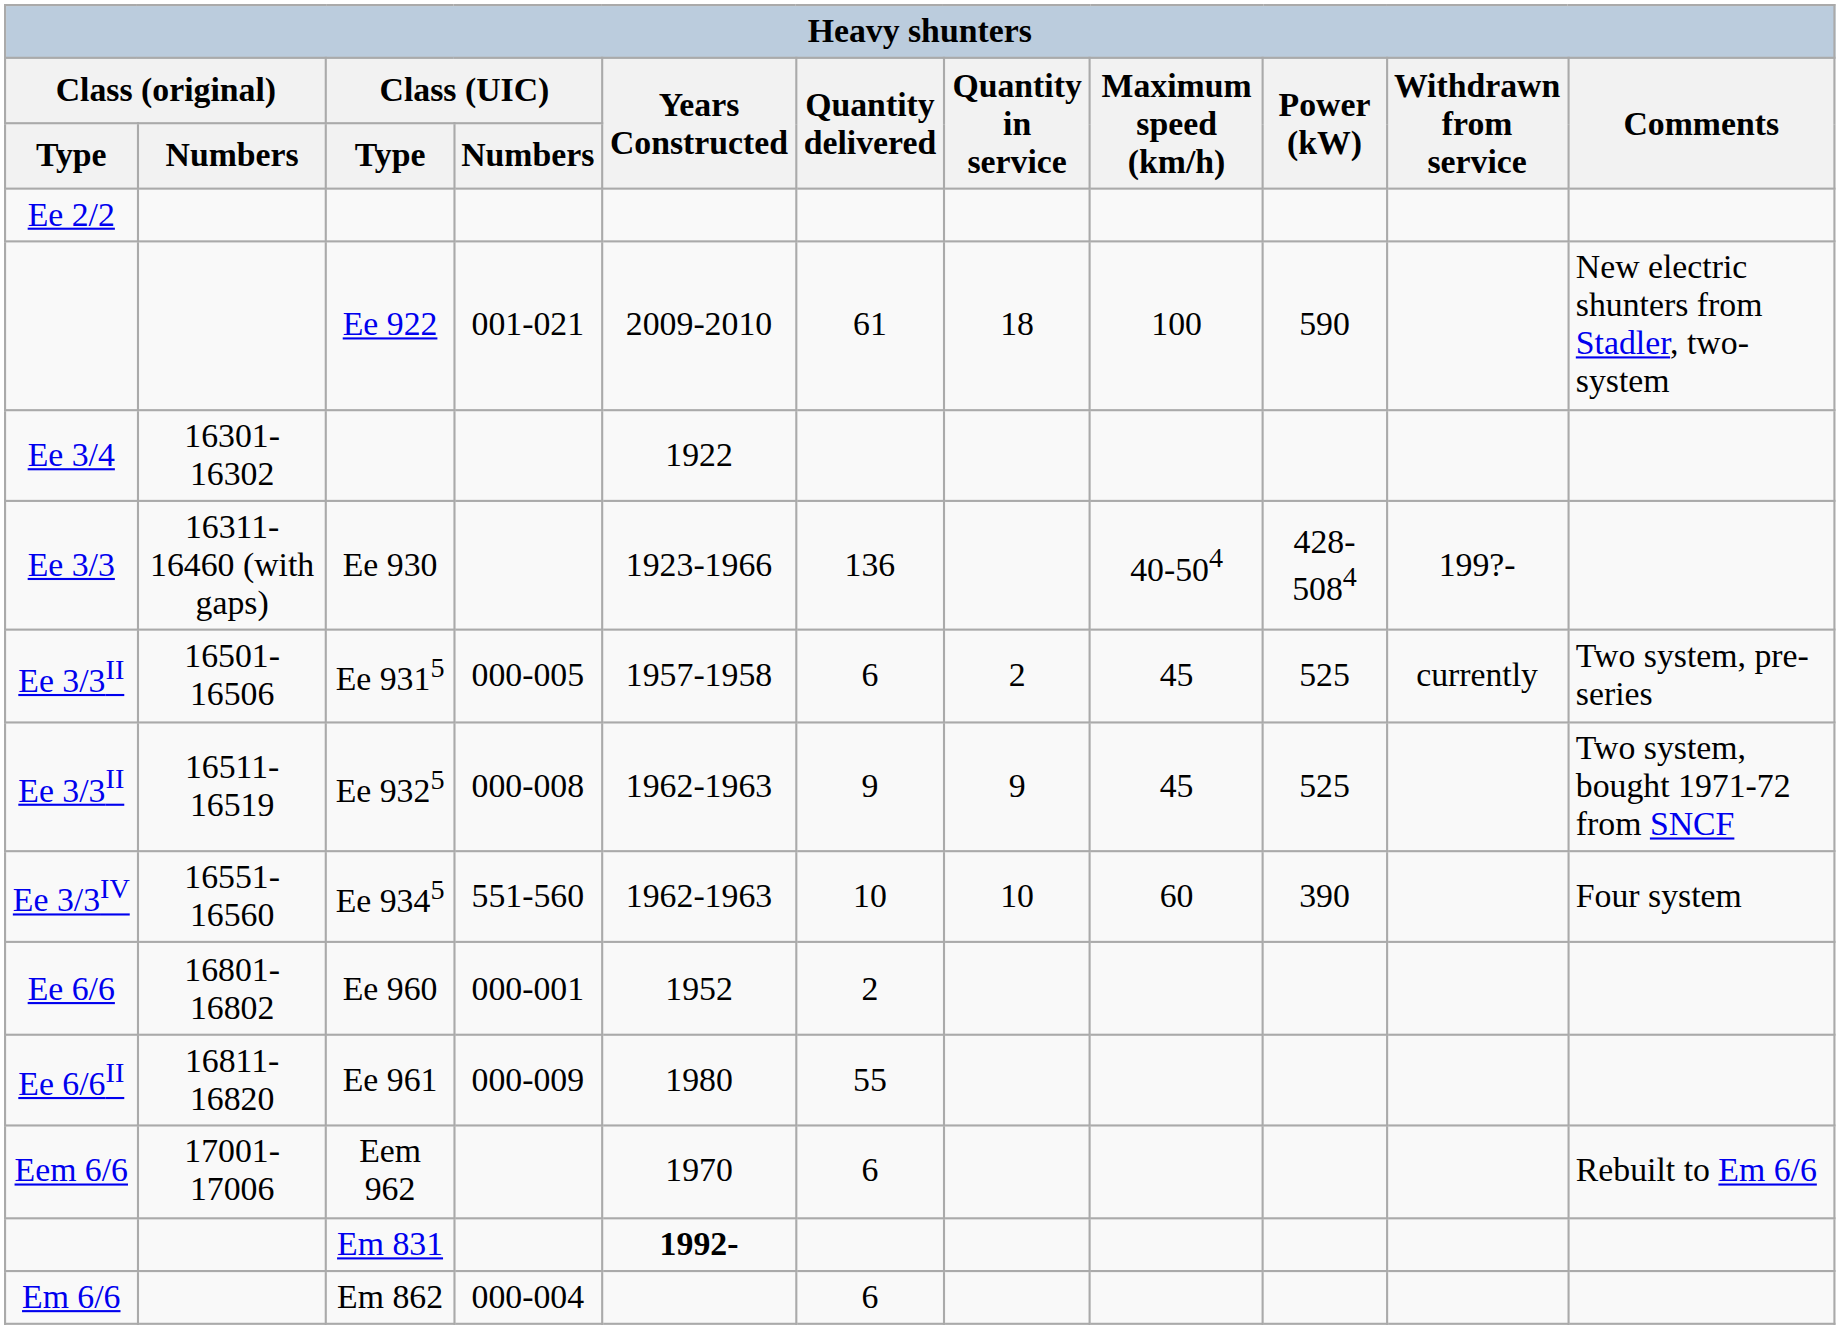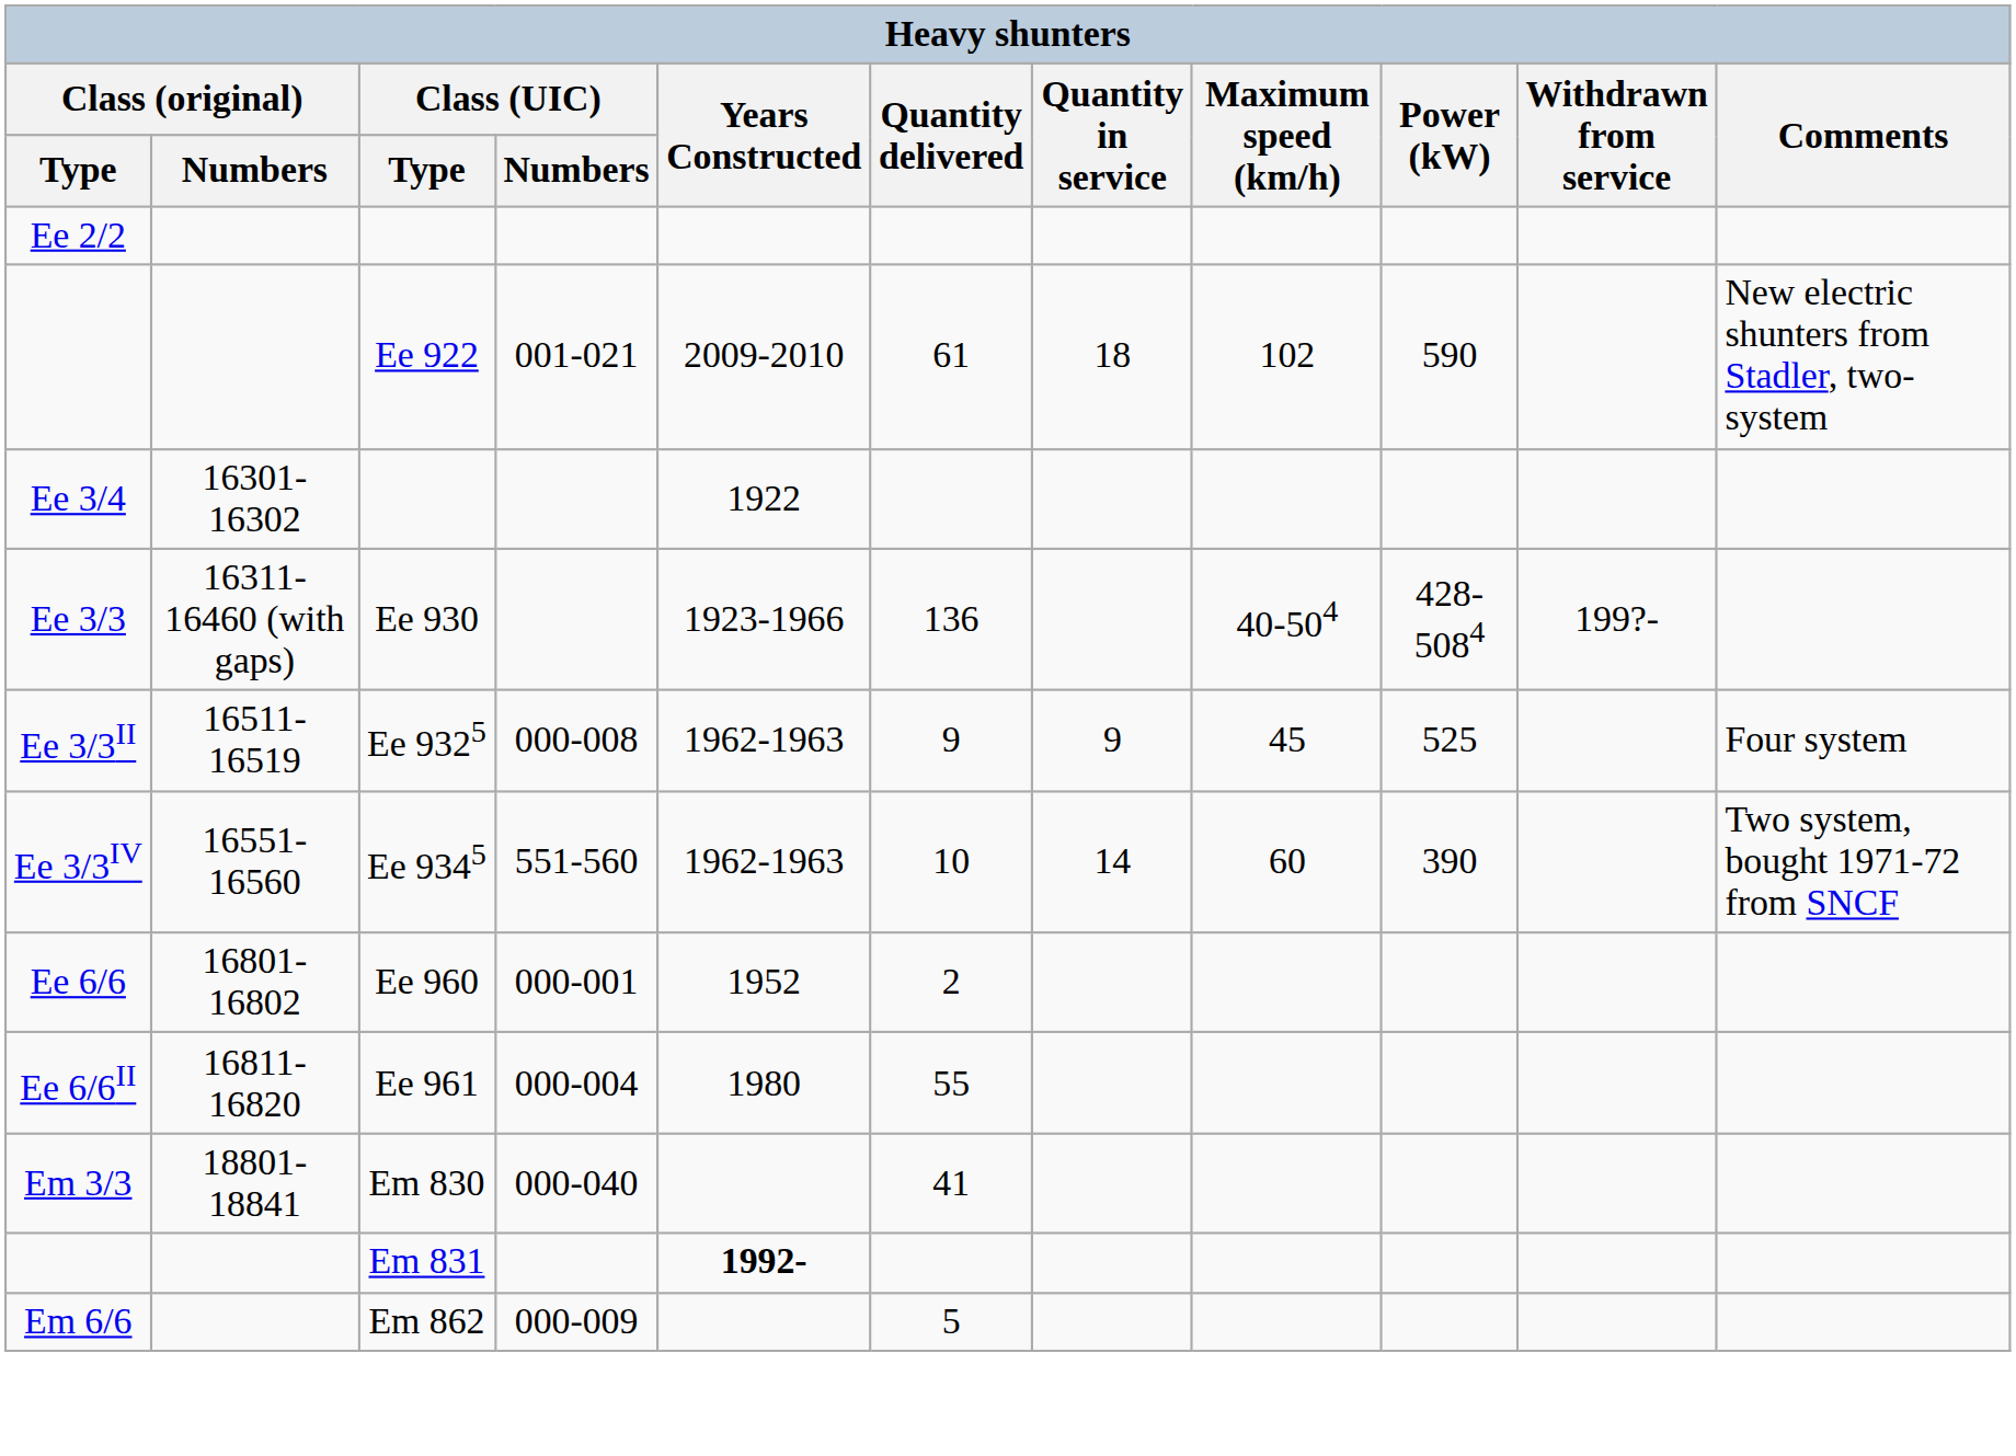 <table class="wikitable sortable" style=text-align:center>
 <tr>
 <th colspan = "11"  style="background:#BBCCDD">Heavy shunters</th>
 </tr>
 <tr>
 <th colspan = "2">Class (original)</th>
 <th colspan = "2">Class (UIC)</th>
 <th rowspan = "2">Years<br>Constructed</th>
 <th rowspan = "2">Quantity<br>delivered</th>
 <th rowspan = "2">Quantity<br>in service</th>
 <th rowspan = "2">Maximum<br>speed (km/h)</th>
 <th rowspan = "2">Power (kW)</th>
 <th rowspan = "2">Withdrawn<br>from<br>service</th>
 <th rowspan = "2">Comments</th>
 </tr>
 <tr>
 <th>Type</th>
 <th>Numbers</th>
 <th>Type</th>
 <th>Numbers</th>
 </tr>
 <tr>
 <td><a href='#'>Ee 2/2</a></td>
 <td></td>
 <td></td>
 <td></td>
 <td></td>
 <td></td>
 <td></td>
 <td></td>
 <td></td>
 <td></td>
 <td align=left></td>
 </tr>
 <tr ---->
 <td></td>
 <td></td>
 <td><a href='#'>Ee 922</a></td>
 <td>001-021</td>
 <td>2009-2010</td>
 <td>61</td>
 <td>18</td>
-<td>100</td>
+<td>102</td>
 <td>590</td>
 <td></td>
 <td align=left>New electric shunters from <a href='#'>Stadler</a>, two-system</td>
 </tr>
 <tr ---->
 <td><a href='#'>Ee 3/4</a></td>
 <td>16301-16302</td>
 <td></td>
 <td></td>
 <td>1922</td>
 <td></td>
 <td></td>
 <td></td>
 <td></td>
 <td></td>
 <td align=left></td>
 </tr>
 <tr ---->
 <td><a href='#'>Ee 3/3</a></td>
 <td>16311-16460 (with gaps)</td>
 <td>Ee 930</td>
 <td></td>
 <td>1923-1966</td>
 <td>136</td>
 <td></td>
 <td>40-50<sup>4</sup></td>
 <td>428-508<sup>4</sup></td>
 <td>199?-</td>
 <td align=left></td>
 </tr>
 <tr ---->
 <td><a href='#'>Ee 3/3<sup>II</sup></a></td>
-<td>16501-16506</td>
-<td>Ee 931<sup>5</sup></td>
-<td>000-005</td>
-<td>1957-1958</td>
-<td>6</td>
-<td>2</td>
-<td>45</td>
-<td>525</td>
-<td>currently</td>
-<td align=left>Two system, pre-series</td>
-</tr>
-<tr ---->
-<td><a href='#'>Ee 3/3<sup>II</sup></a></td>
 <td>16511-16519</td>
 <td>Ee 932<sup>5</sup></td>
 <td>000-008</td>
 <td>1962-1963</td>
 <td>9</td>
 <td>9</td>
 <td>45</td>
 <td>525</td>
 <td></td>
-<td align=left>Two system, bought 1971-72 from <a href='#'>SNCF</a></td>
+<td align=left>Four system</td>
 </tr>
 <tr ---->
 <td><a href='#'>Ee 3/3<sup>IV</sup></a></td>
 <td>16551-16560</td>
 <td>Ee 934<sup>5</sup></td>
 <td>551-560</td>
 <td>1962-1963</td>
 <td>10</td>
-<td>10</td>
+<td>14</td>
 <td>60</td>
 <td>390</td>
 <td></td>
-<td align=left>Four system</td>
+<td align=left>Two system, bought 1971-72 from <a href='#'>SNCF</a></td>
 </tr>
 <tr ---->
 <td><a href='#'>Ee 6/6</a></td>
 <td>16801-16802</td>
 <td>Ee 960</td>
 <td>000-001</td>
 <td>1952</td>
 <td>2</td>
 <td></td>
 <td></td>
 <td></td>
 <td></td>
 <td align=left></td>
 </tr>
 <tr ---->
 <td><a href='#'>Ee 6/6<sup>II</sup></a></td>
 <td>16811-16820</td>
 <td>Ee 961</td>
-<td>000-009</td>
+<td>000-004</td>
 <td>1980</td>
 <td>55</td>
 <td></td>
 <td></td>
 <td></td>
 <td></td>
 <td align=left></td>
 </tr>
 <tr ---->
-<td><a href='#'>Eem 6/6</a></td>
-<td>17001-17006</td>
-<td>Eem 962</td>
+<td><a href='#'>Em 3/3</a></td>
+<td>18801-18841</td>
+<td>Em 830</td>
+<td>000-040</td>
 <td></td>
-<td>1970</td>
-<td>6</td>
+<td>41</td>
 <td></td>
 <td></td>
 <td></td>
 <td></td>
-<td align=left>Rebuilt to <a href='#'>Em 6/6</a></td>
+<td align=left></td>
 </tr>
 <tr ---->
 <td></td>
 <td></td>
 <td><a href='#'>Em 831</a></td>
 <td></td>
 <td><strong>1992-</strong></td>
 <td></td>
 <td></td>
 <td></td>
 <td></td>
 <td></td>
 <td align=left></td>
 </tr>
 <tr ---->
 <td><a href='#'>Em 6/6</a></td>
 <td></td>
 <td>Em 862</td>
-<td>000-004</td>
+<td>000-009</td>
 <td></td>
-<td>6</td>
+<td>5</td>
 <td></td>
 <td></td>
 <td></td>
 <td></td>
 <td align=left></td>
 </tr>
 </table>
